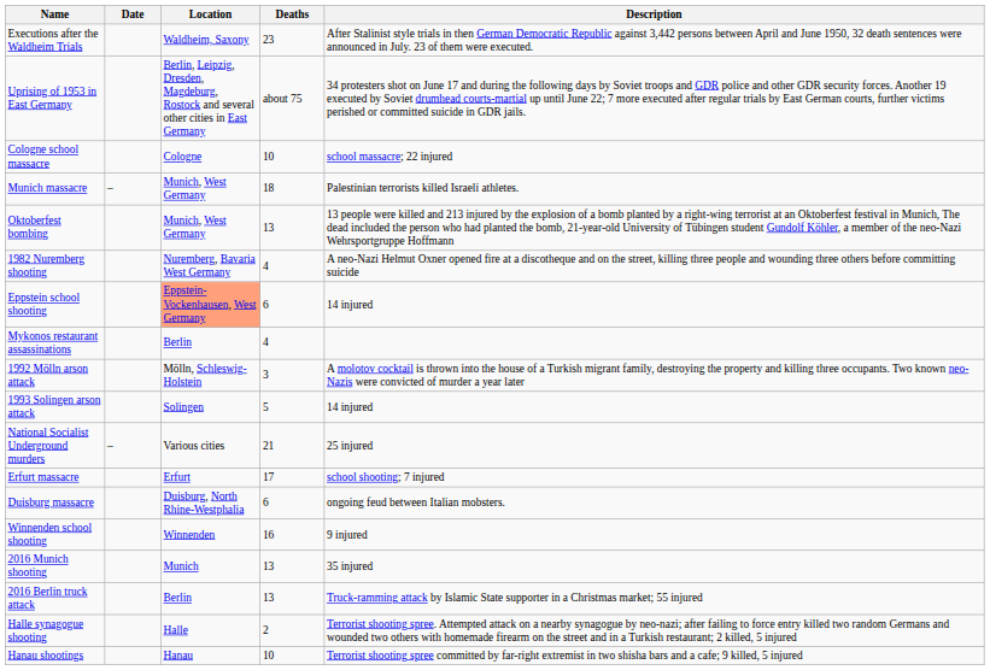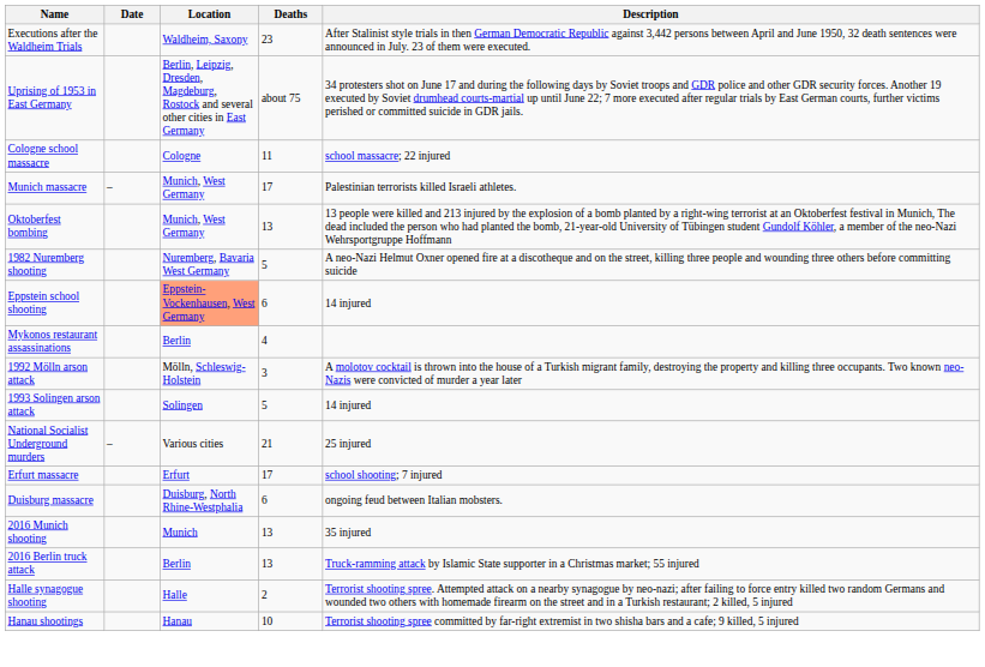 <table class="sortable wikitable" style="font-size:90%;">
 <tr>
 <th style="width:120px;">Name</th>
 <th style="width:65px;">Date</th>
 <th style="width:120px;">Location</th>
 <th style="width:75px;">Deaths</th>
 <th class="unsortable">Description</th>
 </tr>
 <tr>
 <td>Executions after the <a href='#'>Waldheim Trials</a></td>
 <td></td>
 <td><a href='#'>Waldheim, Saxony</a></td>
 <td>23</td>
 <td>After Stalinist style trials in then <a href='#'>German Democratic Republic</a> against 3,442 persons between April and June 1950, 32 death sentences were announced in July. 23 of them were executed.</td>
 </tr>
 <tr>
 <td><a href='#'>Uprising of 1953 in East Germany</a></td>
 <td></td>
 <td><a href='#'>Berlin</a>, <a href='#'>Leipzig</a>, <a href='#'>Dresden</a>, <a href='#'>Magdeburg</a>, <a href='#'>Rostock</a> and several other cities in <a href='#'>East Germany</a></td>
 <td>about 75</td>
 <td>34 protesters shot on June 17 and during the following days by Soviet troops and <a href='#'>GDR</a> police and other GDR security forces. Another 19 executed by Soviet <a href='#'>drumhead courts-martial</a> up until June 22; 7 more executed after regular trials by East German courts, further victims perished or committed suicide in GDR jails.</td>
 </tr>
 <tr>
 <td><a href='#'>Cologne school massacre</a></td>
 <td></td>
 <td><a href='#'>Cologne</a></td>
-<td>10</td>
+<td>11</td>
 <td><a href='#'>school massacre</a>; 22 injured</td>
 </tr>
 <tr>
 <td><a href='#'>Munich massacre</a></td>
 <td> – </td>
 <td><a href='#'>Munich</a>, <a href='#'>West Germany</a></td>
-<td>18</td>
+<td>17</td>
 <td>Palestinian terrorists killed Israeli athletes.</td>
 </tr>
 <tr>
 <td><a href='#'>Oktoberfest bombing</a></td>
 <td></td>
 <td><a href='#'>Munich</a>, <a href='#'>West Germany</a></td>
 <td>13</td>
 <td>13 people were killed and 213 injured by the explosion of a bomb planted by a right-wing terrorist at an Oktoberfest festival in Munich, The dead included the person who had planted the bomb, 21-year-old University of Tübingen student <a href='#'>Gundolf Köhler</a>, a member of the neo-Nazi Wehrsportgruppe Hoffmann</td>
 </tr>
 <tr>
 <td><a href='#'>1982 Nuremberg shooting</a></td>
 <td></td>
 <td><a href='#'>Nuremberg</a>, <a href='#'>Bavaria</a> <a href='#'>West Germany</a></td>
-<td>4</td>
+<td>5</td>
 <td>A neo-Nazi Helmut Oxner opened fire at a discotheque and on the street, killing three people and wounding three others before committing suicide</td>
 </tr>
 <tr>
 <td><a href='#'>Eppstein school shooting</a></td>
 <td></td>
 <td style="background: lightsalmon;"><a href='#'>Eppstein-Vockenhausen</a>, <a href='#'>West Germany</a></td>
 <td>6</td>
 <td>14 injured</td>
 </tr>
 <tr>
 <td><a href='#'>Mykonos restaurant assassinations</a></td>
 <td></td>
 <td><a href='#'>Berlin</a></td>
 <td>4</td>
 <td></td>
 </tr>
 <tr>
 <td><a href='#'>1992 Mölln arson attack</a></td>
 <td></td>
 <td>Mölln, <a href='#'>Schleswig-Holstein</a></td>
 <td>3</td>
 <td>A <a href='#'>molotov cocktail</a> is thrown into the house of a Turkish migrant family, destroying the property and killing three occupants. Two known <a href='#'>neo-Nazis</a> were convicted of murder a year later</td>
 </tr>
 <tr>
 <td><a href='#'>1993 Solingen arson attack</a></td>
 <td></td>
 <td><a href='#'>Solingen</a></td>
 <td>5</td>
 <td>14 injured</td>
 </tr>
 <tr>
 <td><a href='#'>National Socialist Underground murders</a></td>
 <td> – </td>
 <td>Various cities</td>
 <td>21</td>
 <td>25 injured</td>
 </tr>
 <tr>
 <td><a href='#'>Erfurt massacre</a></td>
 <td></td>
 <td><a href='#'>Erfurt</a></td>
 <td>17</td>
 <td><a href='#'>school shooting</a>; 7 injured</td>
 </tr>
 <tr>
 <td><a href='#'>Duisburg massacre</a></td>
 <td></td>
 <td><a href='#'>Duisburg</a>, <a href='#'>North Rhine-Westphalia</a></td>
 <td>6</td>
 <td>ongoing feud between Italian mobsters.</td>
 </tr>
 <tr>
-<td><a href='#'>Winnenden school shooting</a></td>
-<td></td>
-<td><a href='#'>Winnenden</a></td>
-<td>16</td>
-<td>9 injured</td>
-</tr>
-<tr>
 <td><a href='#'>2016 Munich shooting</a></td>
 <td></td>
 <td><a href='#'>Munich</a></td>
 <td>13</td>
 <td>35 injured</td>
 </tr>
 <tr>
 <td><a href='#'>2016 Berlin truck attack</a></td>
 <td></td>
 <td><a href='#'>Berlin</a></td>
 <td>13</td>
 <td><a href='#'>Truck-ramming attack</a> by Islamic State supporter in a Christmas market; 55 injured</td>
 </tr>
 <tr>
 <td><a href='#'>Halle synagogue shooting</a></td>
 <td></td>
 <td><a href='#'>Halle</a></td>
 <td>2</td>
 <td><a href='#'>Terrorist shooting spree</a>. Attempted attack on a nearby synagogue by neo-nazi; after failing to force entry killed two random Germans and wounded two others with homemade firearm on the street and in a Turkish restaurant; 2 killed, 5 injured</td>
 </tr>
 <tr>
 <td><a href='#'>Hanau shootings</a></td>
 <td></td>
 <td><a href='#'>Hanau</a></td>
 <td>10</td>
 <td><a href='#'>Terrorist shooting spree</a> committed by far-right extremist in two shisha bars and a cafe; 9 killed, 5 injured</td>
 </tr>
 </table>
